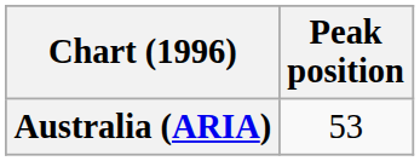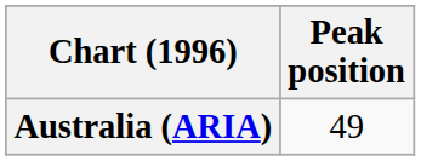 <table class="wikitable plainrowheaders" style="text-align:center">
 <tr>
 <th>Chart (1996)</th>
 <th>Peak<br>position</th>
 </tr>
 <tr>
 <th scope="row">Australia (<a href='#'>ARIA</a>)</th>
-<td>53</td>
+<td>49</td>
 </tr>
 </table>
